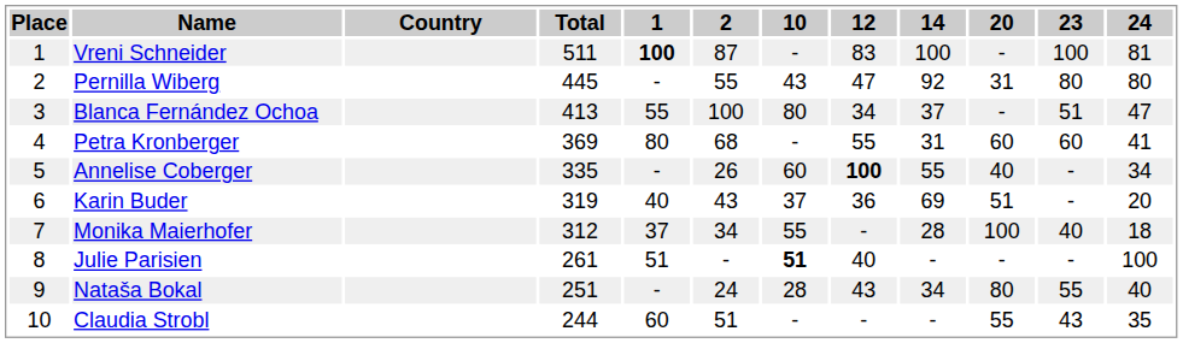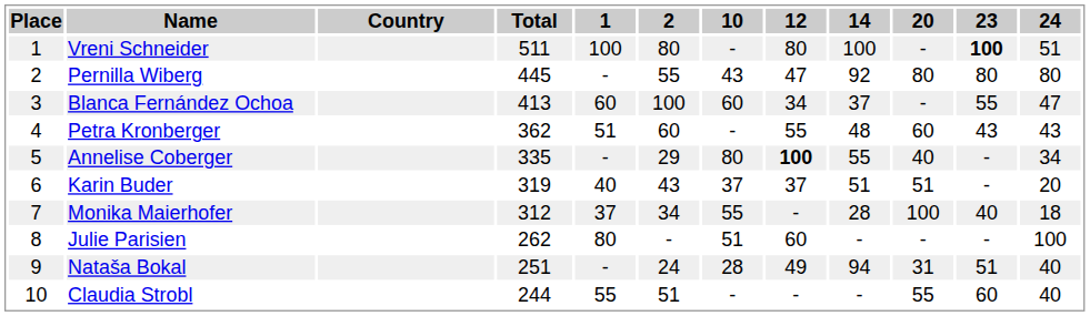 <table border="0" style="border: 1px solid #999; background-color:#FFFFFF; text-align:center; font-size:86%; line-height:15px;">
 <tr align="center" bgcolor="#CCCCCC">
 <th width=35>Place</th>
 <th width=170>Name</th>
 <th width=120>Country</th>
 <th width=50>Total</th>
 <th width=40>1</th>
 <th width=40>2</th>
 <th width=40>10</th>
 <th width=40>12</th>
 <th width=40>14</th>
 <th width=40>20</th>
 <th width=40>23</th>
 <th width=40>24</th>
 </tr>
 <tr bgcolor="#EFEFEF">
 <td>1</td>
 <td align="left"><a href='#'>Vreni Schneider</a></td>
 <td align="left"></td>
 <td>511</td>
-<td><strong>100</strong></td>
-<td>87</td>
+<td>100</td>
+<td>80</td>
 <td>-</td>
-<td>83</td>
+<td>80</td>
 <td>100</td>
 <td>-</td>
-<td>100</td>
-<td>81</td>
+<td><strong>100</strong></td>
+<td>51</td>
 </tr>
 <tr>
 <td>2</td>
 <td align="left"><a href='#'>Pernilla Wiberg</a></td>
 <td align="left"></td>
 <td>445</td>
 <td>-</td>
 <td>55</td>
 <td>43</td>
 <td>47</td>
 <td>92</td>
-<td>31</td>
+<td>80</td>
 <td>80</td>
 <td>80</td>
 </tr>
 <tr bgcolor="#EFEFEF">
 <td>3</td>
 <td align="left"><a href='#'>Blanca Fernández Ochoa</a></td>
 <td align="left"></td>
 <td>413</td>
-<td>55</td>
+<td>60</td>
 <td>100</td>
-<td>80</td>
+<td>60</td>
 <td>34</td>
 <td>37</td>
 <td>-</td>
-<td>51</td>
+<td>55</td>
 <td>47</td>
 </tr>
 <tr>
 <td>4</td>
 <td align="left"><a href='#'>Petra Kronberger</a></td>
 <td align="left"></td>
-<td>369</td>
-<td>80</td>
-<td>68</td>
+<td>362</td>
+<td>51</td>
+<td>60</td>
 <td>-</td>
 <td>55</td>
-<td>31</td>
+<td>48</td>
 <td>60</td>
-<td>60</td>
-<td>41</td>
+<td>43</td>
+<td>43</td>
 </tr>
 <tr bgcolor="#EFEFEF">
 <td>5</td>
 <td align="left"><a href='#'>Annelise Coberger</a></td>
 <td align="left"></td>
 <td>335</td>
 <td>-</td>
-<td>26</td>
-<td>60</td>
+<td>29</td>
+<td>80</td>
 <td><strong>100</strong></td>
 <td>55</td>
 <td>40</td>
 <td>-</td>
 <td>34</td>
 </tr>
 <tr>
 <td>6</td>
 <td align="left"><a href='#'>Karin Buder</a></td>
 <td align="left"></td>
 <td>319</td>
 <td>40</td>
 <td>43</td>
 <td>37</td>
-<td>36</td>
-<td>69</td>
+<td>37</td>
+<td>51</td>
 <td>51</td>
 <td>-</td>
 <td>20</td>
 </tr>
 <tr bgcolor="#EFEFEF">
 <td>7</td>
 <td align="left"><a href='#'>Monika Maierhofer</a></td>
 <td align="left"></td>
 <td>312</td>
 <td>37</td>
 <td>34</td>
 <td>55</td>
 <td>-</td>
 <td>28</td>
 <td>100</td>
 <td>40</td>
 <td>18</td>
 </tr>
 <tr>
 <td>8</td>
 <td align="left"><a href='#'>Julie Parisien</a></td>
 <td align="left"></td>
-<td>261</td>
+<td>262</td>
+<td>80</td>
+<td>-</td>
 <td>51</td>
-<td>-</td>
-<td><strong>51</strong></td>
-<td>40</td>
+<td>60</td>
 <td>-</td>
 <td>-</td>
 <td>-</td>
 <td>100</td>
 </tr>
 <tr bgcolor="#EFEFEF">
 <td>9</td>
 <td align="left"><a href='#'>Nataša Bokal</a></td>
 <td align="left"></td>
 <td>251</td>
 <td>-</td>
 <td>24</td>
 <td>28</td>
-<td>43</td>
-<td>34</td>
-<td>80</td>
-<td>55</td>
+<td>49</td>
+<td>94</td>
+<td>31</td>
+<td>51</td>
 <td>40</td>
 </tr>
 <tr>
 <td>10</td>
 <td align="left"><a href='#'>Claudia Strobl</a></td>
 <td align="left"></td>
 <td>244</td>
-<td>60</td>
+<td>55</td>
 <td>51</td>
 <td>-</td>
 <td>-</td>
 <td>-</td>
 <td>55</td>
-<td>43</td>
-<td>35</td>
+<td>60</td>
+<td>40</td>
 </tr>
 </table>
